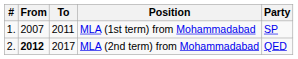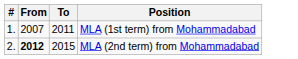 <table class="wikitable sortable">
 <tr>
 <th>#</th>
 <th>From</th>
 <th>To</th>
 <th>Position</th>
-<th>Party</th>
 </tr>
 <tr>
 <td>1.</td>
 <td>2007</td>
 <td>2011</td>
 <td><a href='#'>MLA</a> (1st term) from <a href='#'>Mohammadabad</a></td>
-<td><a href='#'>SP</a></td>
 </tr>
 <tr>
 <td>2.</td>
 <td><strong>2012</strong></td>
-<td>2017</td>
+<td>2015</td>
 <td><a href='#'>MLA</a> (2nd term) from <a href='#'>Mohammadabad</a></td>
-<td><a href='#'>QED</a></td>
 </tr>
 </table>
